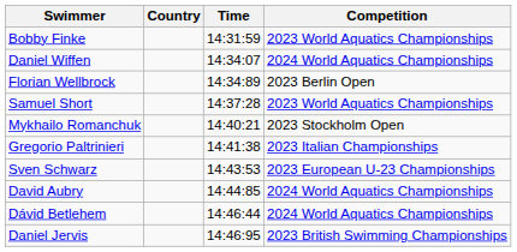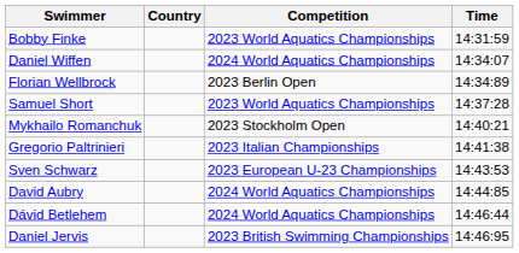 <table class="wikitable sortable mw-collapsible">
 <tr>
 <th scope="col">Swimmer</th>
 <th scope="col">Country</th>
+<th scope="col">Competition</th>
 <th scope="col">Time</th>
-<th scope="col">Competition</th>
 </tr>
 <tr>
 <td><a href='#'>Bobby Finke</a></td>
 <td></td>
+<td><a href='#'>2023 World Aquatics Championships</a></td>
 <td>14:31:59</td>
-<td><a href='#'>2023 World Aquatics Championships</a></td>
 </tr>
 <tr>
 <td><a href='#'>Daniel Wiffen</a></td>
 <td></td>
+<td><a href='#'>2024 World Aquatics Championships</a></td>
 <td>14:34:07</td>
-<td><a href='#'>2024 World Aquatics Championships</a></td>
 </tr>
 <tr>
 <td><a href='#'>Florian Wellbrock</a></td>
 <td></td>
+<td>2023 Berlin Open</td>
 <td>14:34:89</td>
-<td>2023 Berlin Open</td>
 </tr>
 <tr>
 <td><a href='#'>Samuel Short</a></td>
 <td></td>
+<td><a href='#'>2023 World Aquatics Championships</a></td>
 <td>14:37:28</td>
-<td><a href='#'>2023 World Aquatics Championships</a></td>
 </tr>
 <tr>
 <td><a href='#'>Mykhailo Romanchuk</a></td>
 <td></td>
+<td>2023 Stockholm Open</td>
 <td>14:40:21</td>
-<td>2023 Stockholm Open</td>
 </tr>
 <tr>
 <td><a href='#'>Gregorio Paltrinieri</a></td>
 <td></td>
+<td><a href='#'>2023 Italian Championships</a></td>
 <td>14:41:38</td>
-<td><a href='#'>2023 Italian Championships</a></td>
 </tr>
 <tr>
 <td><a href='#'>Sven Schwarz</a></td>
 <td></td>
+<td><a href='#'>2023 European U-23 Championships</a></td>
 <td>14:43:53</td>
-<td><a href='#'>2023 European U-23 Championships</a></td>
 </tr>
 <tr>
 <td><a href='#'>David Aubry</a></td>
 <td></td>
+<td><a href='#'>2024 World Aquatics Championships</a></td>
 <td>14:44:85</td>
-<td><a href='#'>2024 World Aquatics Championships</a></td>
 </tr>
 <tr>
 <td><a href='#'>Dávid Betlehem</a></td>
 <td></td>
+<td><a href='#'>2024 World Aquatics Championships</a></td>
 <td>14:46:44</td>
-<td><a href='#'>2024 World Aquatics Championships</a></td>
 </tr>
 <tr>
 <td><a href='#'>Daniel Jervis</a></td>
 <td></td>
+<td><a href='#'>2023 British Swimming Championships</a></td>
 <td>14:46:95</td>
-<td><a href='#'>2023 British Swimming Championships</a></td>
 </tr>
 </table>
